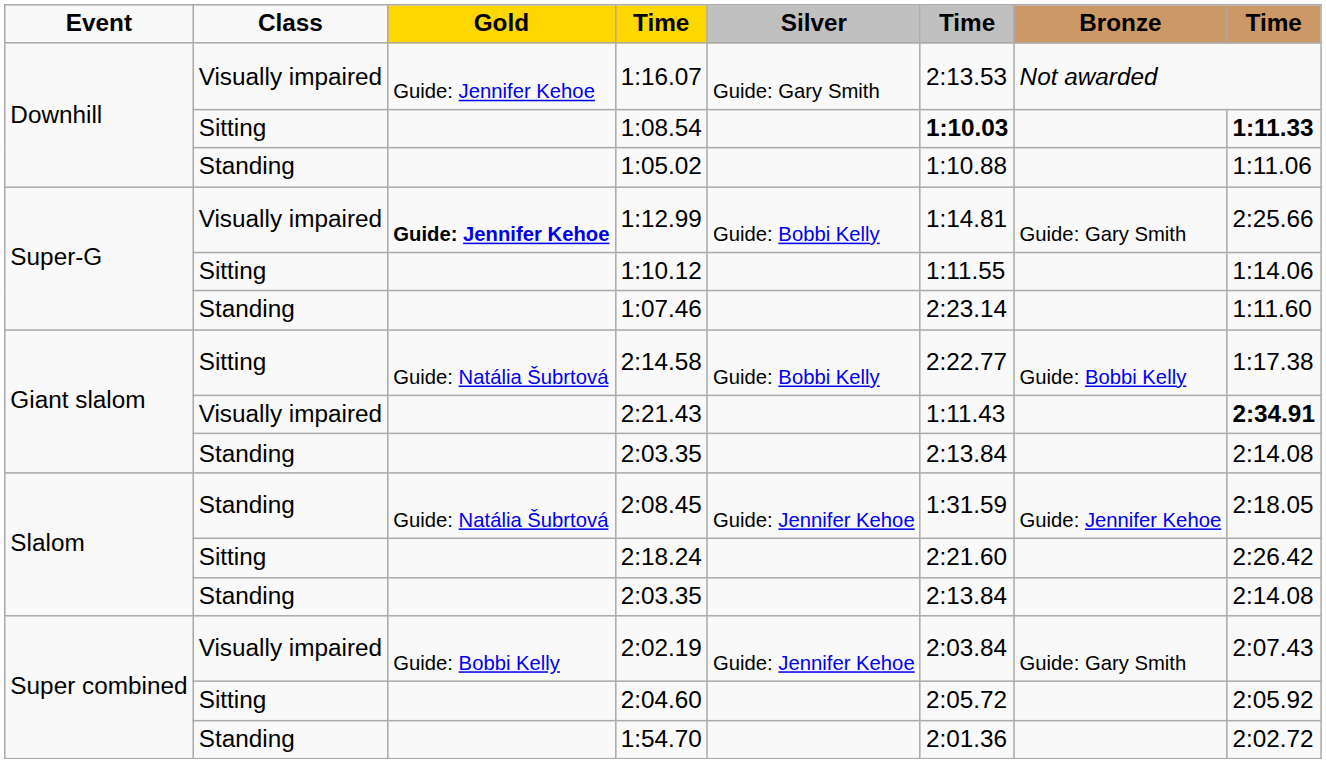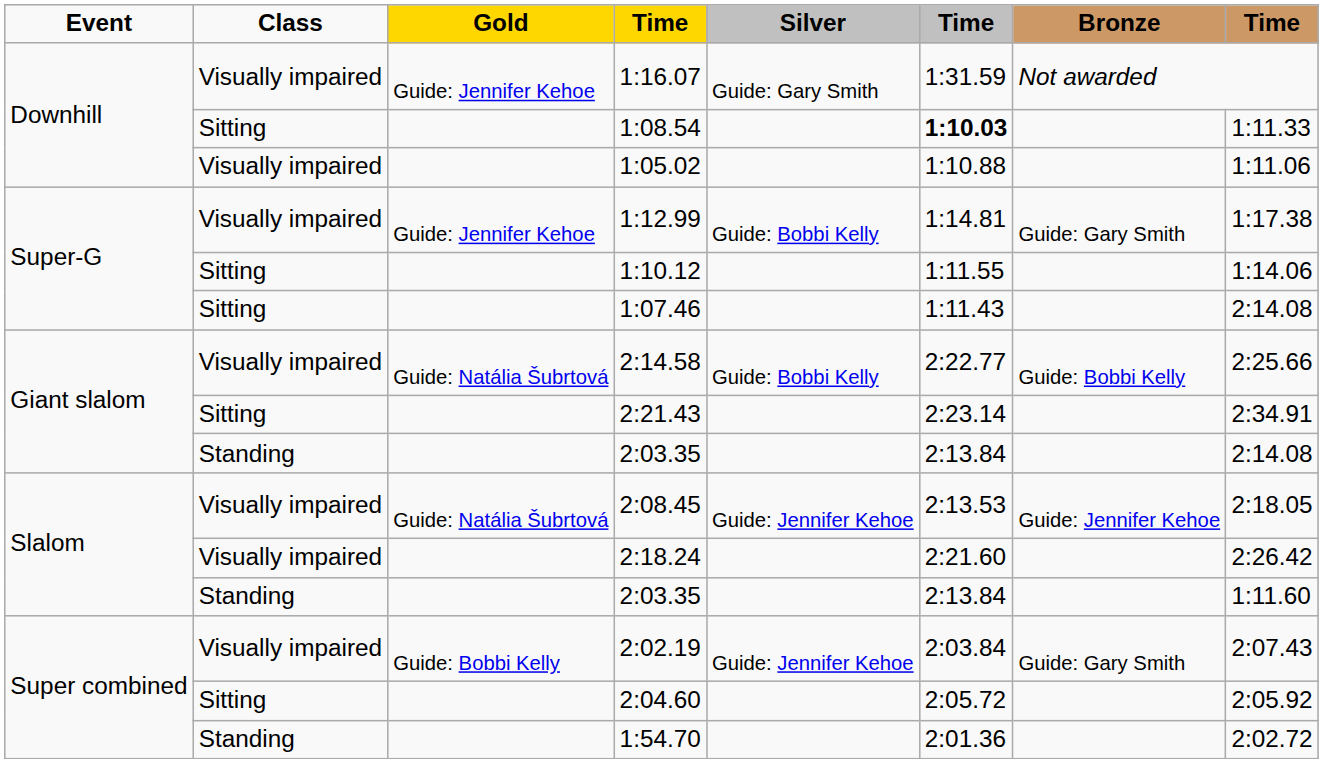 <table class="wikitable">
 <tr>
 <td align="center"><strong>Event</strong></td>
 <td align="center"><strong>Class</strong></td>
 <td align="center" bgcolor="gold"><strong>Gold</strong></td>
 <td align="center" bgcolor="gold"><strong>Time</strong></td>
 <td align="center" bgcolor="silver"><strong>Silver</strong></td>
 <td align="center" bgcolor="silver"><strong>Time</strong></td>
 <td align="center" bgcolor="CC9966"><strong>Bronze</strong></td>
 <td align="center" bgcolor="CC9966"><strong>Time</strong></td>
 </tr>
 <tr>
 <td rowspan="3">Downhill</td>
 <td>Visually impaired</td>
 <td><br><small>Guide: <a href='#'>Jennifer Kehoe</a></small></td>
 <td>1:16.07</td>
 <td><br><small>Guide: Gary Smith</small></td>
-<td>2:13.53</td>
+<td>1:31.59</td>
 <td colspan=2><em>Not awarded</em></td>
 </tr>
 <tr>
 <td>Sitting</td>
 <td></td>
 <td>1:08.54</td>
 <td></td>
 <td><strong>1:10.03</strong></td>
 <td></td>
-<td><strong>1:11.33</strong></td>
+<td>1:11.33</td>
 </tr>
 <tr>
-<td>Standing</td>
+<td>Visually impaired</td>
 <td></td>
 <td>1:05.02</td>
 <td></td>
 <td>1:10.88</td>
 <td></td>
 <td>1:11.06</td>
 </tr>
 <tr>
 <td rowspan="3">Super-G</td>
 <td>Visually impaired</td>
-<td><strong><br><small>Guide: <a href='#'>Jennifer Kehoe</a></small></strong></td>
+<td><br><small>Guide: <a href='#'>Jennifer Kehoe</a></small></td>
 <td>1:12.99</td>
 <td><br><small>Guide: <a href='#'>Bobbi Kelly</a></small></td>
 <td>1:14.81</td>
 <td><br><small>Guide: Gary Smith</small></td>
-<td>2:25.66</td>
+<td>1:17.38</td>
 </tr>
 <tr>
 <td>Sitting</td>
 <td></td>
 <td>1:10.12</td>
 <td></td>
 <td>1:11.55</td>
 <td></td>
 <td>1:14.06</td>
 </tr>
 <tr>
-<td>Standing</td>
+<td>Sitting</td>
 <td></td>
 <td>1:07.46</td>
 <td></td>
-<td>2:23.14</td>
+<td>1:11.43</td>
 <td></td>
-<td>1:11.60</td>
+<td>2:14.08</td>
 </tr>
 <tr>
 <td rowspan="3">Giant slalom</td>
-<td>Sitting</td>
+<td>Visually impaired</td>
 <td><br><small>Guide: <a href='#'>Natália Šubrtová</a></small></td>
 <td>2:14.58</td>
 <td><br><small>Guide: <a href='#'>Bobbi Kelly</a></small></td>
 <td>2:22.77</td>
 <td><br><small>Guide: <a href='#'>Bobbi Kelly</a></small></td>
-<td>1:17.38</td>
+<td>2:25.66</td>
 </tr>
 <tr>
-<td>Visually impaired</td>
+<td>Sitting</td>
 <td></td>
 <td>2:21.43</td>
 <td></td>
-<td>1:11.43</td>
+<td>2:23.14</td>
 <td></td>
-<td><strong>2:34.91</strong></td>
+<td>2:34.91</td>
 </tr>
 <tr>
 <td>Standing</td>
 <td></td>
 <td>2:03.35</td>
 <td></td>
 <td>2:13.84</td>
 <td></td>
 <td>2:14.08</td>
 </tr>
 <tr>
 <td rowspan="3">Slalom</td>
-<td>Standing</td>
+<td>Visually impaired</td>
 <td><br><small>Guide: <a href='#'>Natália Šubrtová</a></small></td>
 <td>2:08.45</td>
 <td><br><small>Guide: <a href='#'>Jennifer Kehoe</a></small></td>
-<td>1:31.59</td>
+<td>2:13.53</td>
 <td><br><small>Guide: <a href='#'>Jennifer Kehoe</a></small></td>
 <td>2:18.05</td>
 </tr>
 <tr>
-<td>Sitting</td>
+<td>Visually impaired</td>
 <td></td>
 <td>2:18.24</td>
 <td></td>
 <td>2:21.60</td>
 <td></td>
 <td>2:26.42</td>
 </tr>
 <tr>
 <td>Standing</td>
 <td></td>
 <td>2:03.35</td>
 <td></td>
 <td>2:13.84</td>
 <td></td>
-<td>2:14.08</td>
+<td>1:11.60</td>
 </tr>
 <tr>
 <td rowspan="3">Super combined</td>
 <td>Visually impaired</td>
 <td><br><small>Guide: <a href='#'>Bobbi Kelly</a></small></td>
 <td>2:02.19</td>
 <td><br><small>Guide: <a href='#'>Jennifer Kehoe</a></small></td>
 <td>2:03.84</td>
 <td><br><small>Guide: Gary Smith</small></td>
 <td>2:07.43</td>
 </tr>
 <tr>
 <td>Sitting</td>
 <td></td>
 <td>2:04.60</td>
 <td></td>
 <td>2:05.72</td>
 <td></td>
 <td>2:05.92</td>
 </tr>
 <tr>
 <td>Standing</td>
 <td></td>
 <td>1:54.70</td>
 <td></td>
 <td>2:01.36</td>
 <td></td>
 <td>2:02.72</td>
 </tr>
 </table>
